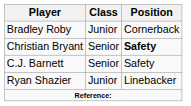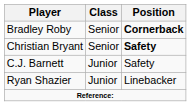 <table class="wikitable" border="1">
 <tr ;>
 <th>Player</th>
 <th>Class</th>
 <th>Position</th>
 </tr>
 <tr>
 <td>Bradley Roby</td>
-<td>Junior</td>
-<td>Cornerback</td>
+<td>Senior</td>
+<td><strong>Cornerback</strong></td>
 </tr>
 <tr>
 <td>Christian Bryant</td>
 <td>Senior</td>
 <td><strong>Safety</strong></td>
 </tr>
 <tr>
 <td>C.J. Barnett</td>
-<td>Senior</td>
+<td>Junior</td>
 <td>Safety</td>
 </tr>
 <tr>
 <td>Ryan Shazier</td>
 <td>Junior</td>
 <td>Linebacker</td>
 </tr>
 <tr>
 <td colspan="3" style="font-size: 8pt" align="center"><strong>Reference:</strong></td>
 </tr>
 </table>
